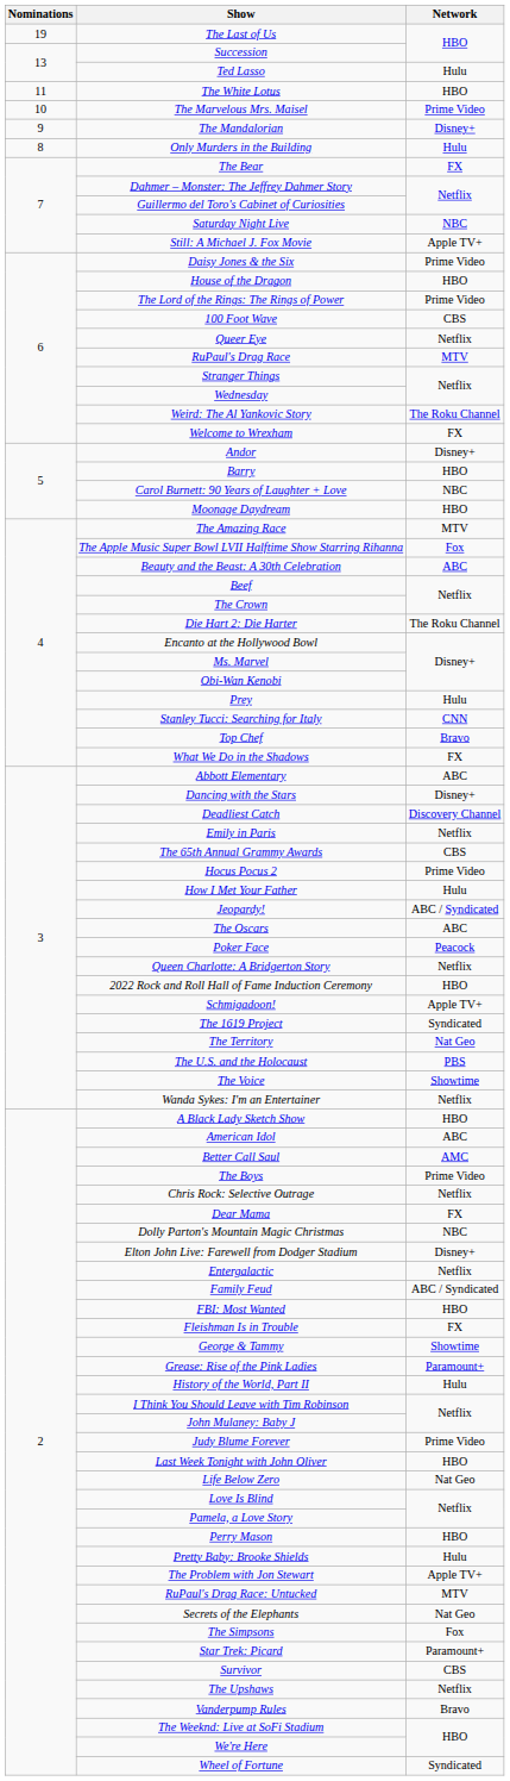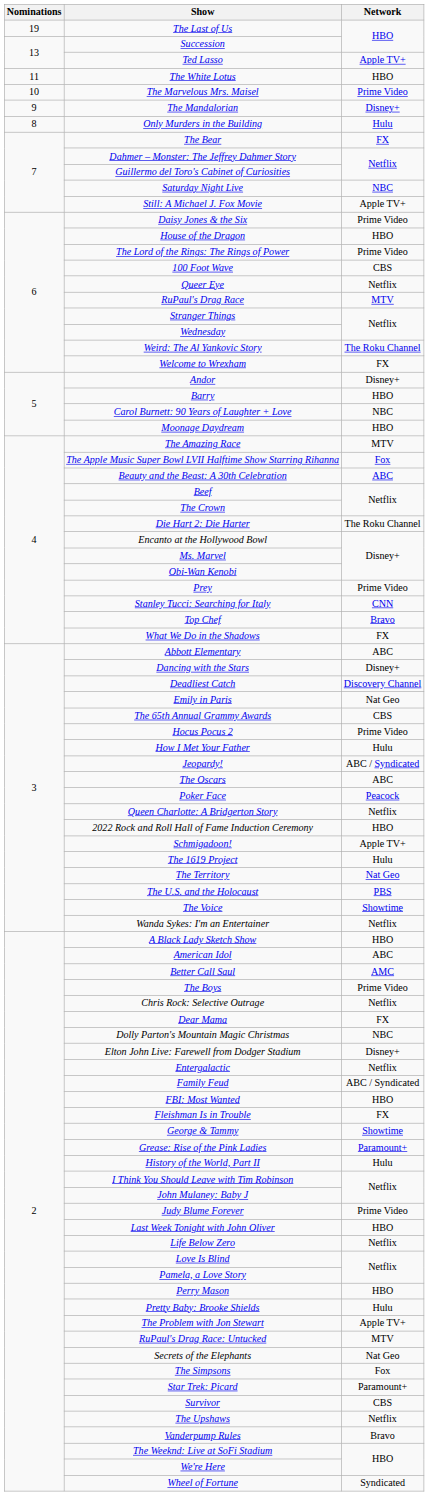 <table class="wikitable sortable" style="text-align: center; max-width:70%">
 <tr>
 <th scope="col">Nominations</th>
 <th scope="col">Show</th>
 <th scope="col">Network</th>
 </tr>
 <tr>
 <td>19</td>
 <td><em><a href='#'>The Last of Us</a></em></td>
 <td rowspan="2"><a href='#'>HBO</a></td>
 </tr>
 <tr>
 <td rowspan="2">13</td>
 <td><em><a href='#'>Succession</a></em></td>
 </tr>
 <tr>
 <td><em><a href='#'>Ted Lasso</a></em></td>
-<td>Hulu</td>
+<td><a href='#'>Apple TV+</a></td>
 </tr>
 <tr>
 <td>11</td>
 <td><em><a href='#'>The White Lotus</a></em></td>
 <td>HBO</td>
 </tr>
 <tr>
 <td>10</td>
 <td><em><a href='#'>The Marvelous Mrs. Maisel</a></em></td>
 <td><a href='#'>Prime Video</a></td>
 </tr>
 <tr>
 <td>9</td>
 <td><em><a href='#'>The Mandalorian</a></em></td>
 <td><a href='#'>Disney+</a></td>
 </tr>
 <tr>
 <td>8</td>
 <td><em><a href='#'>Only Murders in the Building</a></em></td>
 <td><a href='#'>Hulu</a></td>
 </tr>
 <tr>
 <td rowspan="5">7</td>
 <td><em><a href='#'>The Bear</a></em></td>
 <td><a href='#'>FX</a></td>
 </tr>
 <tr>
 <td><em><a href='#'>Dahmer – Monster: The Jeffrey Dahmer Story</a></em></td>
 <td rowspan="2"><a href='#'>Netflix</a></td>
 </tr>
 <tr>
 <td><em><a href='#'>Guillermo del Toro's Cabinet of Curiosities</a></em></td>
 </tr>
 <tr>
 <td><em><a href='#'>Saturday Night Live</a></em></td>
 <td><a href='#'>NBC</a></td>
 </tr>
 <tr>
 <td><em><a href='#'>Still: A Michael J. Fox Movie</a></em></td>
 <td>Apple TV+</td>
 </tr>
 <tr>
 <td rowspan="10">6</td>
 <td><em><a href='#'>Daisy Jones & the Six</a></em></td>
 <td>Prime Video</td>
 </tr>
 <tr>
 <td><em><a href='#'>House of the Dragon</a></em></td>
 <td>HBO</td>
 </tr>
 <tr>
 <td><em><a href='#'>The Lord of the Rings: The Rings of Power</a></em></td>
 <td>Prime Video</td>
 </tr>
 <tr>
 <td><em><a href='#'>100 Foot Wave</a></em></td>
 <td>CBS</td>
 </tr>
 <tr>
 <td><em><a href='#'>Queer Eye</a></em></td>
 <td>Netflix</td>
 </tr>
 <tr>
 <td><em><a href='#'>RuPaul's Drag Race</a></em></td>
 <td><a href='#'>MTV</a></td>
 </tr>
 <tr>
 <td><em><a href='#'>Stranger Things</a></em></td>
 <td rowspan="2">Netflix</td>
 </tr>
 <tr>
 <td><em><a href='#'>Wednesday</a></em></td>
 </tr>
 <tr>
 <td><em><a href='#'>Weird: The Al Yankovic Story</a></em></td>
 <td><a href='#'>The Roku Channel</a></td>
 </tr>
 <tr>
 <td><em><a href='#'>Welcome to Wrexham</a></em></td>
 <td>FX</td>
 </tr>
 <tr>
 <td rowspan="4">5</td>
 <td><em><a href='#'>Andor</a></em></td>
 <td>Disney+</td>
 </tr>
 <tr>
 <td><em><a href='#'>Barry</a></em></td>
 <td>HBO</td>
 </tr>
 <tr>
 <td><em><a href='#'>Carol Burnett: 90 Years of Laughter + Love</a></em></td>
 <td>NBC</td>
 </tr>
 <tr>
 <td><em><a href='#'>Moonage Daydream</a></em></td>
 <td>HBO</td>
 </tr>
 <tr>
 <td rowspan="13">4</td>
 <td><em><a href='#'>The Amazing Race</a></em></td>
 <td>MTV</td>
 </tr>
 <tr>
 <td><em><a href='#'>The Apple Music Super Bowl LVII Halftime Show Starring Rihanna</a></em></td>
 <td><a href='#'>Fox</a></td>
 </tr>
 <tr>
 <td><em><a href='#'>Beauty and the Beast: A 30th Celebration</a></em></td>
 <td><a href='#'>ABC</a></td>
 </tr>
 <tr>
 <td><em><a href='#'>Beef</a></em></td>
 <td rowspan="2">Netflix</td>
 </tr>
 <tr>
 <td><em><a href='#'>The Crown</a></em></td>
 </tr>
 <tr>
 <td><em><a href='#'>Die Hart 2: Die Harter</a></em></td>
 <td>The Roku Channel</td>
 </tr>
 <tr>
 <td><em>Encanto at the Hollywood Bowl</em></td>
 <td rowspan="3">Disney+</td>
 </tr>
 <tr>
 <td><em><a href='#'>Ms. Marvel</a></em></td>
 </tr>
 <tr>
 <td><em><a href='#'>Obi-Wan Kenobi</a></em></td>
 </tr>
 <tr>
 <td><em><a href='#'>Prey</a></em></td>
-<td>Hulu</td>
+<td>Prime Video</td>
 </tr>
 <tr>
 <td><em><a href='#'>Stanley Tucci: Searching for Italy</a></em></td>
 <td><a href='#'>CNN</a></td>
 </tr>
 <tr>
 <td><em><a href='#'>Top Chef</a></em></td>
 <td><a href='#'>Bravo</a></td>
 </tr>
 <tr>
 <td><em><a href='#'>What We Do in the Shadows</a></em></td>
 <td>FX</td>
 </tr>
 <tr>
 <td rowspan="18">3</td>
 <td><em><a href='#'>Abbott Elementary</a></em></td>
 <td>ABC</td>
 </tr>
 <tr>
 <td><em><a href='#'>Dancing with the Stars</a></em></td>
 <td>Disney+</td>
 </tr>
 <tr>
 <td><em><a href='#'>Deadliest Catch</a></em></td>
 <td><a href='#'>Discovery Channel</a></td>
 </tr>
 <tr>
 <td><em><a href='#'>Emily in Paris</a></em></td>
-<td>Netflix</td>
+<td>Nat Geo</td>
 </tr>
 <tr>
 <td><em><a href='#'>The 65th Annual Grammy Awards</a></em></td>
 <td>CBS</td>
 </tr>
 <tr>
 <td><em><a href='#'>Hocus Pocus 2</a></em></td>
 <td>Prime Video</td>
 </tr>
 <tr>
 <td><em><a href='#'>How I Met Your Father</a></em></td>
 <td>Hulu</td>
 </tr>
 <tr>
 <td><em><a href='#'>Jeopardy!</a></em></td>
 <td>ABC / <a href='#'>Syndicated</a></td>
 </tr>
 <tr>
 <td><em><a href='#'>The Oscars</a></em></td>
 <td>ABC</td>
 </tr>
 <tr>
 <td><em><a href='#'>Poker Face</a></em></td>
 <td><a href='#'>Peacock</a></td>
 </tr>
 <tr>
 <td><em><a href='#'>Queen Charlotte: A Bridgerton Story</a></em></td>
 <td>Netflix</td>
 </tr>
 <tr>
 <td><em>2022 Rock and Roll Hall of Fame Induction Ceremony</em></td>
 <td>HBO</td>
 </tr>
 <tr>
 <td><em><a href='#'>Schmigadoon!</a></em></td>
 <td>Apple TV+</td>
 </tr>
 <tr>
 <td><em><a href='#'>The 1619 Project</a></em></td>
-<td>Syndicated</td>
+<td>Hulu</td>
 </tr>
 <tr>
 <td><em><a href='#'>The Territory</a></em></td>
 <td><a href='#'>Nat Geo</a></td>
 </tr>
 <tr>
 <td><em><a href='#'>The U.S. and the Holocaust</a></em></td>
 <td><a href='#'>PBS</a></td>
 </tr>
 <tr>
 <td><em><a href='#'>The Voice</a></em></td>
 <td><a href='#'>Showtime</a></td>
 </tr>
 <tr>
 <td><em>Wanda Sykes: I'm an Entertainer</em></td>
 <td>Netflix</td>
 </tr>
 <tr>
 <td rowspan="35">2</td>
 <td><em><a href='#'>A Black Lady Sketch Show</a></em></td>
 <td>HBO</td>
 </tr>
 <tr>
 <td><em><a href='#'>American Idol</a></em></td>
 <td>ABC</td>
 </tr>
 <tr>
 <td><em><a href='#'>Better Call Saul</a></em></td>
 <td><a href='#'>AMC</a></td>
 </tr>
 <tr>
 <td><em><a href='#'>The Boys</a></em></td>
 <td>Prime Video</td>
 </tr>
 <tr>
 <td><em>Chris Rock: Selective Outrage</em></td>
 <td>Netflix</td>
 </tr>
 <tr>
 <td><em><a href='#'>Dear Mama</a></em></td>
 <td>FX</td>
 </tr>
 <tr>
 <td><em>Dolly Parton's Mountain Magic Christmas</em></td>
 <td>NBC</td>
 </tr>
 <tr>
 <td><em>Elton John Live: Farewell from Dodger Stadium</em></td>
 <td>Disney+</td>
 </tr>
 <tr>
 <td><em><a href='#'>Entergalactic</a></em></td>
 <td>Netflix</td>
 </tr>
 <tr>
 <td><em><a href='#'>Family Feud</a></em></td>
 <td>ABC / Syndicated</td>
 </tr>
 <tr>
 <td><em><a href='#'>FBI: Most Wanted</a></em></td>
 <td>HBO</td>
 </tr>
 <tr>
 <td><em><a href='#'>Fleishman Is in Trouble</a></em></td>
 <td>FX</td>
 </tr>
 <tr>
 <td><em><a href='#'>George & Tammy</a></em></td>
 <td><a href='#'>Showtime</a></td>
 </tr>
 <tr>
 <td><em><a href='#'>Grease: Rise of the Pink Ladies</a></em></td>
 <td><a href='#'>Paramount+</a></td>
 </tr>
 <tr>
 <td><em><a href='#'>History of the World, Part II</a></em></td>
 <td>Hulu</td>
 </tr>
 <tr>
 <td><em><a href='#'>I Think You Should Leave with Tim Robinson</a></em></td>
 <td rowspan="2">Netflix</td>
 </tr>
 <tr>
 <td><em><a href='#'>John Mulaney: Baby J</a></em></td>
 </tr>
 <tr>
 <td><em><a href='#'>Judy Blume Forever</a></em></td>
 <td>Prime Video</td>
 </tr>
 <tr>
 <td><em><a href='#'>Last Week Tonight with John Oliver</a></em></td>
 <td>HBO</td>
 </tr>
 <tr>
 <td><em><a href='#'>Life Below Zero</a></em></td>
-<td>Nat Geo</td>
+<td>Netflix</td>
 </tr>
 <tr>
 <td><em><a href='#'>Love Is Blind</a></em></td>
 <td rowspan="2">Netflix</td>
 </tr>
 <tr>
 <td><em><a href='#'>Pamela, a Love Story</a></em></td>
 </tr>
 <tr>
 <td><em><a href='#'>Perry Mason</a></em></td>
 <td>HBO</td>
 </tr>
 <tr>
 <td><em><a href='#'>Pretty Baby: Brooke Shields</a></em></td>
 <td>Hulu</td>
 </tr>
 <tr>
 <td><em><a href='#'>The Problem with Jon Stewart</a></em></td>
 <td>Apple TV+</td>
 </tr>
 <tr>
 <td><em><a href='#'>RuPaul's Drag Race: Untucked</a></em></td>
 <td>MTV</td>
 </tr>
 <tr>
 <td><em>Secrets of the Elephants</em></td>
 <td>Nat Geo</td>
 </tr>
 <tr>
 <td><em><a href='#'>The Simpsons</a></em></td>
 <td>Fox</td>
 </tr>
 <tr>
 <td><em><a href='#'>Star Trek: Picard</a></em></td>
 <td>Paramount+</td>
 </tr>
 <tr>
 <td><em><a href='#'>Survivor</a></em></td>
 <td>CBS</td>
 </tr>
 <tr>
 <td><em><a href='#'>The Upshaws</a></em></td>
 <td>Netflix</td>
 </tr>
 <tr>
 <td><em><a href='#'>Vanderpump Rules</a></em></td>
 <td>Bravo</td>
 </tr>
 <tr>
 <td><em><a href='#'>The Weeknd: Live at SoFi Stadium</a></em></td>
 <td rowspan="2">HBO</td>
 </tr>
 <tr>
 <td><em><a href='#'>We're Here</a></em></td>
 </tr>
 <tr>
 <td><em><a href='#'>Wheel of Fortune</a></em></td>
 <td>Syndicated</td>
 </tr>
 </table>
